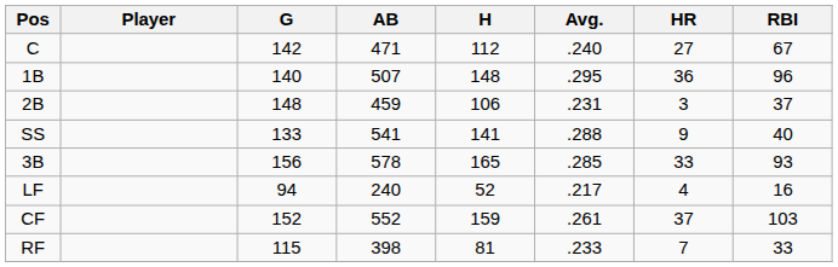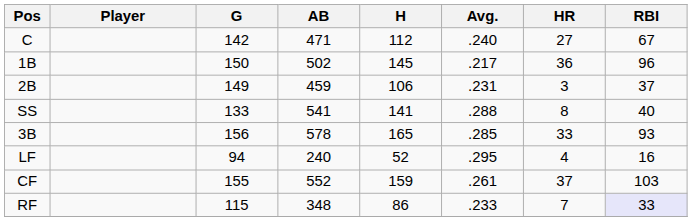 <table class="wikitable sortable">
 <tr>
 <th bgcolor="#DDDDFF" width="5%">Pos</th>
 <th bgcolor="#DDDDFF" width="16%">Player</th>
 <th bgcolor="#DDDDFF" width="9%">G</th>
 <th bgcolor="#DDDDFF" width="9%">AB</th>
 <th bgcolor="#DDDDFF" width="9%">H</th>
 <th bgcolor="#DDDDFF" width="9%">Avg.</th>
 <th bgcolor="#DDDDFF" width="9%">HR</th>
 <th bgcolor="#DDDDFF" width="9%">RBI</th>
 </tr>
 <tr align="center">
 <td>C</td>
 <td></td>
 <td>142</td>
 <td>471</td>
 <td>112</td>
 <td>.240</td>
 <td>27</td>
 <td>67</td>
 </tr>
 <tr align="center">
 <td>1B</td>
 <td></td>
-<td>140</td>
-<td>507</td>
-<td>148</td>
-<td>.295</td>
+<td>150</td>
+<td>502</td>
+<td>145</td>
+<td>.217</td>
 <td>36</td>
 <td>96</td>
 </tr>
 <tr align="center">
 <td>2B</td>
 <td></td>
-<td>148</td>
+<td>149</td>
 <td>459</td>
 <td>106</td>
 <td>.231</td>
 <td>3</td>
 <td>37</td>
 </tr>
 <tr align="center">
 <td>SS</td>
 <td></td>
 <td>133</td>
 <td>541</td>
 <td>141</td>
 <td>.288</td>
-<td>9</td>
+<td>8</td>
 <td>40</td>
 </tr>
 <tr align="center">
 <td>3B</td>
 <td></td>
 <td>156</td>
 <td>578</td>
 <td>165</td>
 <td>.285</td>
 <td>33</td>
 <td>93</td>
 </tr>
 <tr align="center">
 <td>LF</td>
 <td></td>
 <td>94</td>
 <td>240</td>
 <td>52</td>
-<td>.217</td>
+<td>.295</td>
 <td>4</td>
 <td>16</td>
 </tr>
 <tr align="center">
 <td>CF</td>
 <td></td>
-<td>152</td>
+<td>155</td>
 <td>552</td>
 <td>159</td>
 <td>.261</td>
 <td>37</td>
 <td>103</td>
 </tr>
 <tr align="center">
 <td>RF</td>
 <td></td>
 <td>115</td>
-<td>398</td>
-<td>81</td>
+<td>348</td>
+<td>86</td>
 <td>.233</td>
 <td>7</td>
-<td>33</td>
+<td style="background: lavender;">33</td>
 </tr>
 <tr align="center">
 </tr>
 </table>
